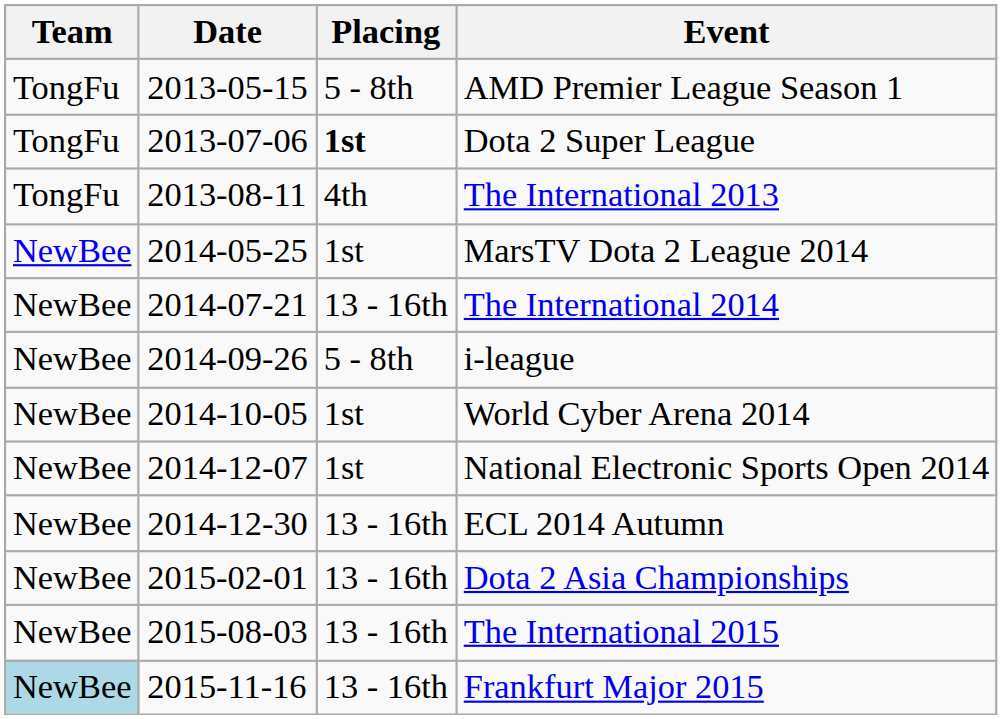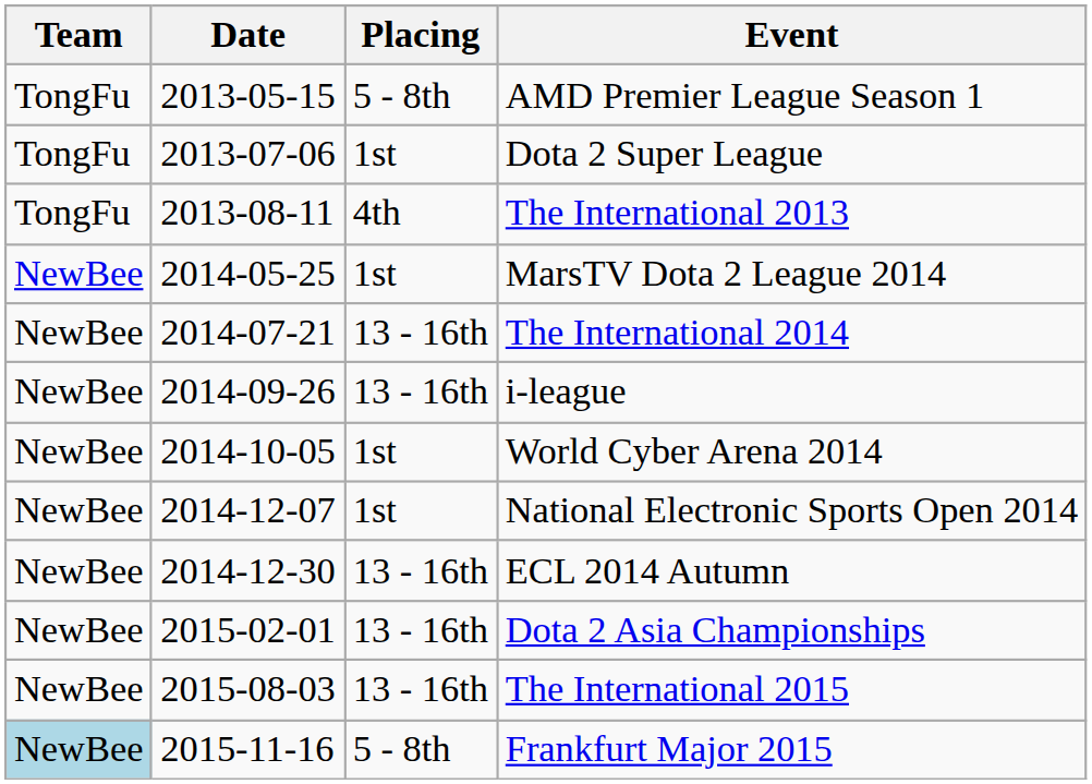 <table class="wikitable sortable">
 <tr>
 <th>Team</th>
 <th>Date</th>
 <th>Placing</th>
 <th>Event</th>
 </tr>
 <tr>
 <td>TongFu</td>
 <td>2013-05-15</td>
 <td>5 - 8th</td>
 <td>AMD Premier League Season 1</td>
 </tr>
 <tr>
 <td>TongFu</td>
 <td>2013-07-06</td>
-<td><strong>1st</strong></td>
+<td>1st</td>
 <td>Dota 2 Super League</td>
 </tr>
 <tr>
 <td>TongFu</td>
 <td>2013-08-11</td>
 <td>4th</td>
 <td><a href='#'>The International 2013</a></td>
 </tr>
 <tr>
 <td><a href='#'>NewBee</a></td>
 <td>2014-05-25</td>
 <td>1st</td>
 <td>MarsTV Dota 2 League 2014</td>
 </tr>
 <tr>
 <td>NewBee</td>
 <td>2014-07-21</td>
 <td>13 - 16th</td>
 <td><a href='#'>The International 2014</a></td>
 </tr>
 <tr>
 <td>NewBee</td>
 <td>2014-09-26</td>
-<td>5 - 8th</td>
+<td>13 - 16th</td>
 <td>i-league</td>
 </tr>
 <tr>
 <td>NewBee</td>
 <td>2014-10-05</td>
 <td>1st</td>
 <td>World Cyber Arena 2014</td>
 </tr>
 <tr>
 <td>NewBee</td>
 <td>2014-12-07</td>
 <td>1st</td>
 <td>National Electronic Sports Open 2014</td>
 </tr>
 <tr>
 <td>NewBee</td>
 <td>2014-12-30</td>
 <td>13 - 16th</td>
 <td>ECL 2014 Autumn</td>
 </tr>
 <tr>
 <td>NewBee</td>
 <td>2015-02-01</td>
 <td>13 - 16th</td>
 <td><a href='#'>Dota 2 Asia Championships</a></td>
 </tr>
 <tr>
 <td>NewBee</td>
 <td>2015-08-03</td>
 <td>13 - 16th</td>
 <td><a href='#'>The International 2015</a></td>
 </tr>
 <tr>
 <td style="background: lightblue;">NewBee</td>
 <td>2015-11-16</td>
-<td>13 - 16th</td>
+<td>5 - 8th</td>
 <td><a href='#'>Frankfurt Major 2015</a></td>
 </tr>
 </table>
